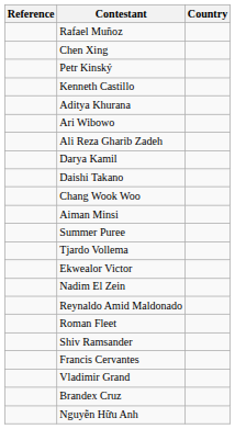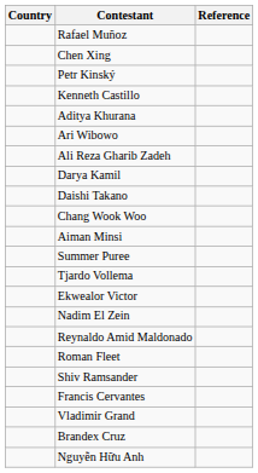 <table class="wikitable sortable" style="margin:0 1em 0 0; font-size:85%;">
 <tr style="background:#efefef;">
+<th>Country</th>
+<th>Contestant</th>
 <th>Reference</th>
-<th>Contestant</th>
-<th>Country</th>
 </tr>
 <tr>
 <td></td>
 <td>Rafael Muñoz</td>
 <td></td>
 </tr>
 <tr>
 <td></td>
 <td>Chen Xing</td>
 <td></td>
 </tr>
 <tr>
 <td></td>
 <td>Petr Kinský</td>
 <td></td>
 </tr>
 <tr>
 <td></td>
 <td>Kenneth Castillo</td>
 <td></td>
 </tr>
 <tr>
 <td></td>
 <td>Aditya Khurana</td>
 <td></td>
 </tr>
 <tr>
 <td></td>
 <td>Ari Wibowo</td>
 <td></td>
 </tr>
 <tr>
 <td></td>
 <td>Ali Reza Gharib Zadeh</td>
 <td></td>
 </tr>
 <tr>
 <td></td>
 <td>Darya Kamil</td>
 <td></td>
 </tr>
 <tr>
 <td></td>
 <td>Daishi Takano</td>
 <td></td>
 </tr>
 <tr>
 <td></td>
 <td>Chang Wook Woo</td>
 <td></td>
 </tr>
 <tr>
 <td></td>
 <td>Aiman Minsi</td>
 <td></td>
 </tr>
 <tr>
 <td></td>
 <td>Summer Puree</td>
 <td></td>
 </tr>
 <tr>
 <td></td>
 <td>Tjardo Vollema</td>
 <td></td>
 </tr>
 <tr>
 <td></td>
 <td>Ekwealor Victor</td>
 <td></td>
 </tr>
 <tr>
 <td></td>
 <td>Nadim El Zein</td>
 <td></td>
 </tr>
 <tr>
 <td></td>
 <td>Reynaldo Amid Maldonado</td>
 <td></td>
 </tr>
 <tr>
 <td></td>
 <td>Roman Fleet</td>
 <td></td>
 </tr>
 <tr>
 <td></td>
 <td>Shiv Ramsander</td>
 <td></td>
 </tr>
 <tr>
 <td></td>
 <td>Francis Cervantes</td>
 <td></td>
 </tr>
 <tr>
 <td></td>
 <td>Vladimir Grand</td>
 <td></td>
 </tr>
 <tr>
 <td></td>
 <td>Brandex Cruz</td>
 <td></td>
 </tr>
 <tr>
 <td></td>
 <td>Nguyễn Hữu Anh</td>
 <td></td>
 </tr>
 </table>
